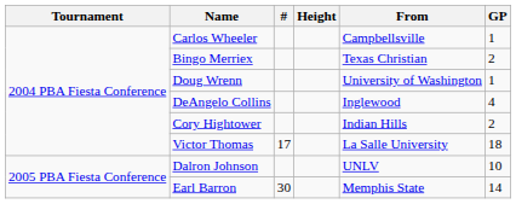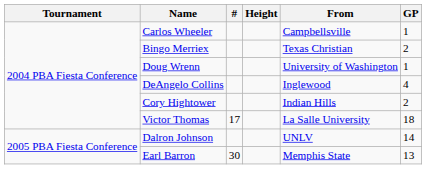 <table class="wikitable">
 <tr>
 <th>Tournament</th>
 <th>Name</th>
 <th>#</th>
 <th>Height</th>
 <th>From</th>
 <th>GP</th>
 </tr>
 <tr>
 <td rowspan=6><a href='#'>2004 PBA Fiesta Conference</a></td>
 <td><a href='#'>Carlos Wheeler</a></td>
 <td></td>
 <td></td>
 <td><a href='#'>Campbellsville</a></td>
 <td>1</td>
 </tr>
 <tr>
 <td><a href='#'>Bingo Merriex</a></td>
 <td></td>
 <td></td>
 <td><a href='#'>Texas Christian</a></td>
 <td>2</td>
 </tr>
 <tr>
 <td><a href='#'>Doug Wrenn</a></td>
 <td></td>
 <td></td>
 <td><a href='#'>University of Washington</a></td>
 <td>1</td>
 </tr>
 <tr>
 <td><a href='#'>DeAngelo Collins</a></td>
 <td></td>
 <td></td>
 <td><a href='#'>Inglewood</a></td>
 <td>4</td>
 </tr>
 <tr>
 <td><a href='#'>Cory Hightower</a></td>
 <td></td>
 <td></td>
 <td><a href='#'>Indian Hills</a></td>
 <td>2</td>
 </tr>
 <tr>
 <td><a href='#'>Victor Thomas</a></td>
 <td>17</td>
 <td></td>
 <td><a href='#'>La Salle University</a></td>
 <td>18</td>
 </tr>
 <tr>
 <td rowspan=2><a href='#'>2005 PBA Fiesta Conference</a></td>
 <td><a href='#'>Dalron Johnson</a></td>
 <td></td>
 <td></td>
 <td><a href='#'>UNLV</a></td>
-<td>10</td>
+<td>14</td>
 </tr>
 <tr>
 <td><a href='#'>Earl Barron</a></td>
 <td>30</td>
 <td></td>
 <td><a href='#'>Memphis State</a></td>
-<td>14</td>
+<td>13</td>
 </tr>
 </table>
